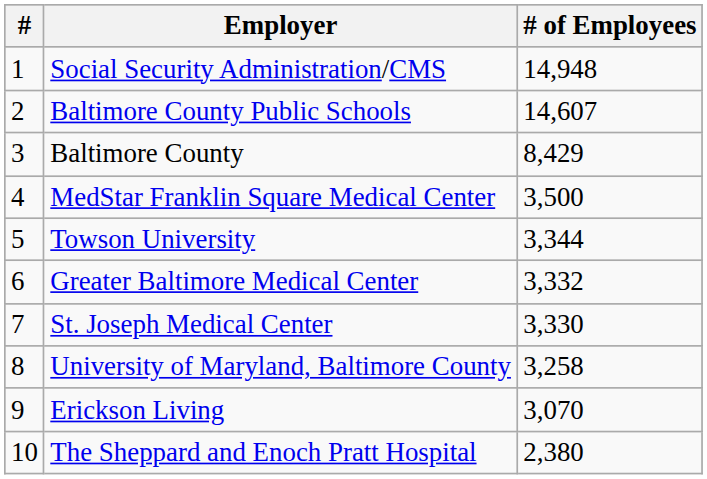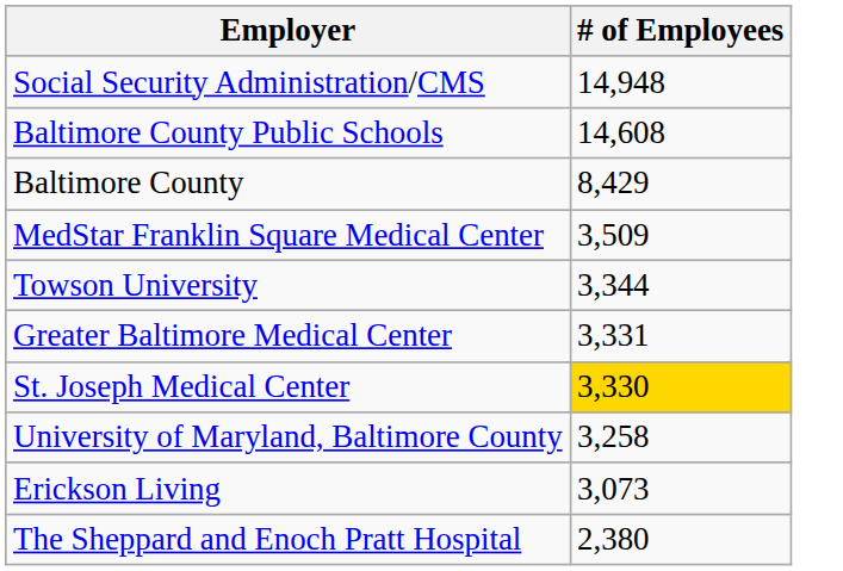 <table class="wikitable">
 <tr>
-<th>#</th>
 <th>Employer</th>
 <th># of Employees</th>
 </tr>
 <tr>
-<td>1</td>
 <td><a href='#'>Social Security Administration</a>/<a href='#'>CMS</a></td>
 <td>14,948</td>
 </tr>
 <tr>
-<td>2</td>
 <td><a href='#'>Baltimore County Public Schools</a></td>
-<td>14,607</td>
+<td>14,608</td>
 </tr>
 <tr>
-<td>3</td>
 <td>Baltimore County</td>
 <td>8,429</td>
 </tr>
 <tr>
-<td>4</td>
 <td><a href='#'>MedStar Franklin Square Medical Center</a></td>
-<td>3,500</td>
+<td>3,509</td>
 </tr>
 <tr>
-<td>5</td>
 <td><a href='#'>Towson University</a></td>
 <td>3,344</td>
 </tr>
 <tr>
-<td>6</td>
 <td><a href='#'>Greater Baltimore Medical Center</a></td>
-<td>3,332</td>
+<td>3,331</td>
 </tr>
 <tr>
-<td>7</td>
 <td><a href='#'>St. Joseph Medical Center</a></td>
-<td>3,330</td>
+<td style="background: gold;">3,330</td>
 </tr>
 <tr>
-<td>8</td>
 <td><a href='#'>University of Maryland, Baltimore County</a></td>
 <td>3,258</td>
 </tr>
 <tr>
-<td>9</td>
 <td><a href='#'>Erickson Living</a></td>
-<td>3,070</td>
+<td>3,073</td>
 </tr>
 <tr>
-<td>10</td>
 <td><a href='#'>The Sheppard and Enoch Pratt Hospital</a></td>
 <td>2,380</td>
 </tr>
 </table>
